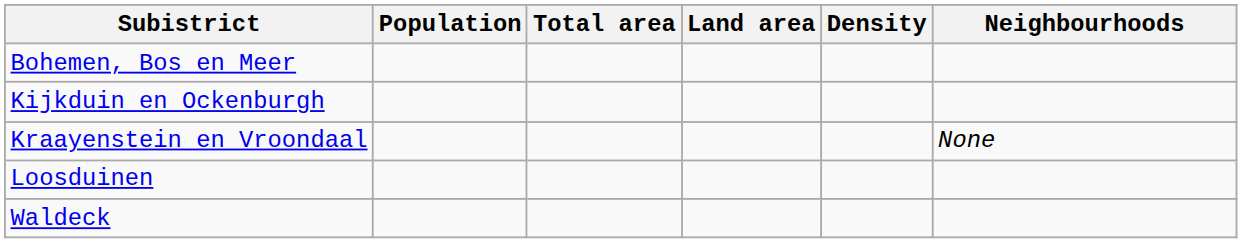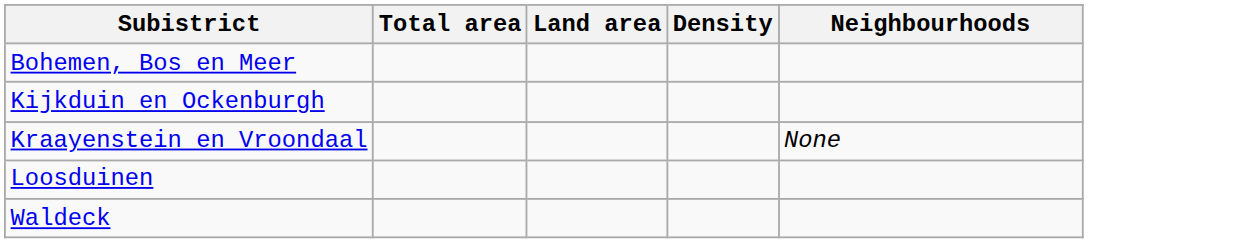 <table class="wikitable sortable">
 <tr>
 <th>Subistrict</th>
-<th>Population<br></th>
 <th>Total area<br></th>
 <th>Land area<br></th>
 <th>Density<br></th>
 <th class="unsortable" style="width:160px;">Neighbourhoods</th>
 </tr>
 <tr>
 <td><a href='#'>Bohemen, Bos en Meer</a></td>
 <td></td>
 <td></td>
 <td></td>
 <td></td>
-<td></td>
 </tr>
 <tr>
 <td><a href='#'>Kijkduin en Ockenburgh</a></td>
 <td></td>
 <td></td>
 <td></td>
 <td></td>
-<td></td>
 </tr>
 <tr>
 <td><a href='#'>Kraayenstein en Vroondaal</a></td>
-<td></td>
 <td></td>
 <td></td>
 <td></td>
 <td><em>None</em></td>
 </tr>
 <tr>
 <td><a href='#'>Loosduinen</a></td>
 <td></td>
 <td></td>
 <td></td>
 <td></td>
-<td></td>
 </tr>
 <tr>
 <td><a href='#'>Waldeck</a></td>
 <td></td>
 <td></td>
 <td></td>
 <td></td>
-<td></td>
 </tr>
 </table>
